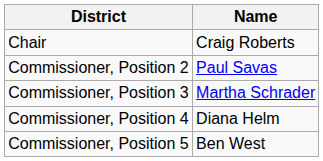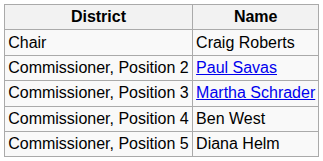 <table class="wikitable">
 <tr>
 <th>District</th>
 <th>Name</th>
 </tr>
 <tr>
 <td>Chair</td>
 <td>Craig Roberts</td>
 </tr>
 <tr>
 <td>Commissioner, Position 2</td>
 <td><a href='#'>Paul Savas</a></td>
 </tr>
 <tr>
 <td>Commissioner, Position 3</td>
 <td><a href='#'>Martha Schrader</a></td>
 </tr>
 <tr>
 <td>Commissioner, Position 4</td>
-<td>Diana Helm</td>
+<td>Ben West</td>
 </tr>
 <tr>
 <td>Commissioner, Position 5</td>
-<td>Ben West</td>
+<td>Diana Helm</td>
 </tr>
 </table>
